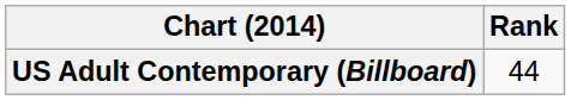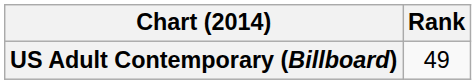 <table class="wikitable plainrowheaders">
 <tr>
 <th scope="col">Chart (2014)</th>
 <th scope="col">Rank</th>
 </tr>
 <tr>
 <th scope="row">US Adult Contemporary (<em>Billboard</em>)</th>
-<td align="center">44</td>
+<td align="center">49</td>
 </tr>
 </table>
